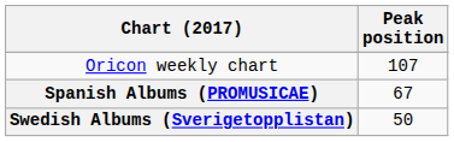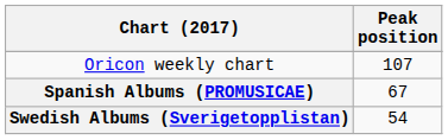 <table class="wikitable sortable plainrowheaders" style="text-align:center">
 <tr>
 <th scope="col">Chart (2017)</th>
 <th scope="col">Peak<br> position</th>
 </tr>
 <tr>
 </tr>
 <tr>
 </tr>
 <tr>
 </tr>
 <tr>
 </tr>
 <tr>
 </tr>
 <tr>
 </tr>
 <tr>
 <td><a href='#'>Oricon</a> weekly chart</td>
 <td style="text-align:center;">107</td>
 </tr>
 <tr>
 <th scope="row">Spanish Albums (<a href='#'>PROMUSICAE</a>)</th>
 <td>67</td>
 </tr>
 <tr>
 <th scope="row">Swedish Albums (<a href='#'>Sverigetopplistan</a>)</th>
-<td>50</td>
+<td>54</td>
 </tr>
 <tr>
 </tr>
 </table>
